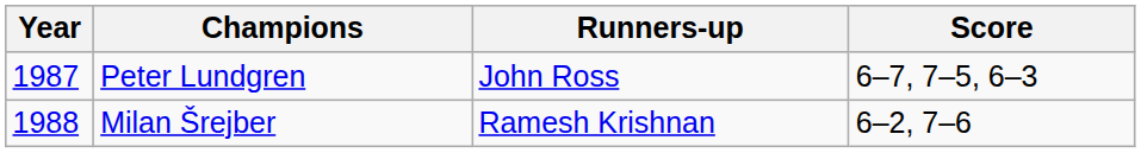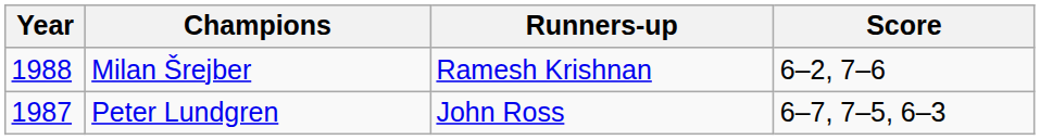 <table class="wikitable">
 <tr>
 <th style="width:40px">Year</th>
 <th style="width:200px">Champions</th>
 <th style="width:200px">Runners-up</th>
 <th style="width:150px" class="unsortable">Score</th>
 </tr>
 <tr>
+<td><a href='#'>1988</a></td>
+<td> <a href='#'>Milan Šrejber</a></td>
+<td> <a href='#'>Ramesh Krishnan</a></td>
+<td>6–2, 7–6</td>
+</tr>
+<tr>
 <td><a href='#'>1987</a></td>
 <td> <a href='#'>Peter Lundgren</a></td>
 <td> <a href='#'>John Ross</a></td>
 <td>6–7, 7–5, 6–3</td>
 </tr>
-<tr>
-<td><a href='#'>1988</a></td>
-<td> <a href='#'>Milan Šrejber</a></td>
-<td> <a href='#'>Ramesh Krishnan</a></td>
-<td>6–2, 7–6</td>
-</tr>
 </table>
